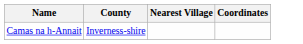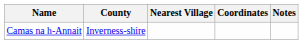 <table class="wikitable sortable" style="table-layout:fixed;background-color:#FEFEFE;font-size:95%;padding:0.30em;line-height:1.35em;">
 <tr>
 <th scope="col">Name</th>
 <th scope="col">County</th>
 <th scope="col">Nearest Village</th>
 <th scope="col" data-sort-type="number">Coordinates</th>
+<th scope="col">Notes</th>
 </tr>
 <tr>
 <td><a href='#'>Camas na h-Annait</a></td>
 <td><a href='#'>Inverness-shire</a></td>
 <td></td>
 <td></td>
+<td></td>
 </tr>
 </table>
